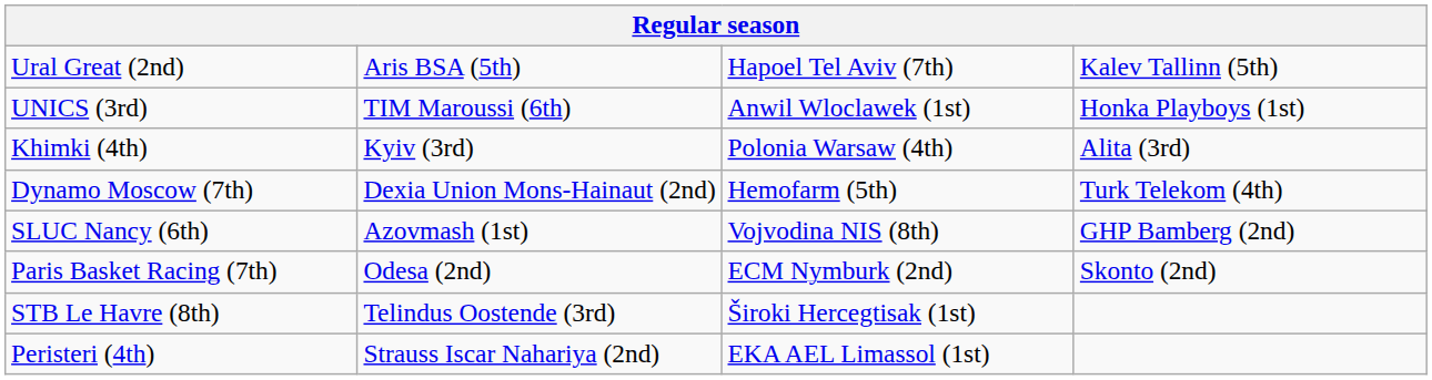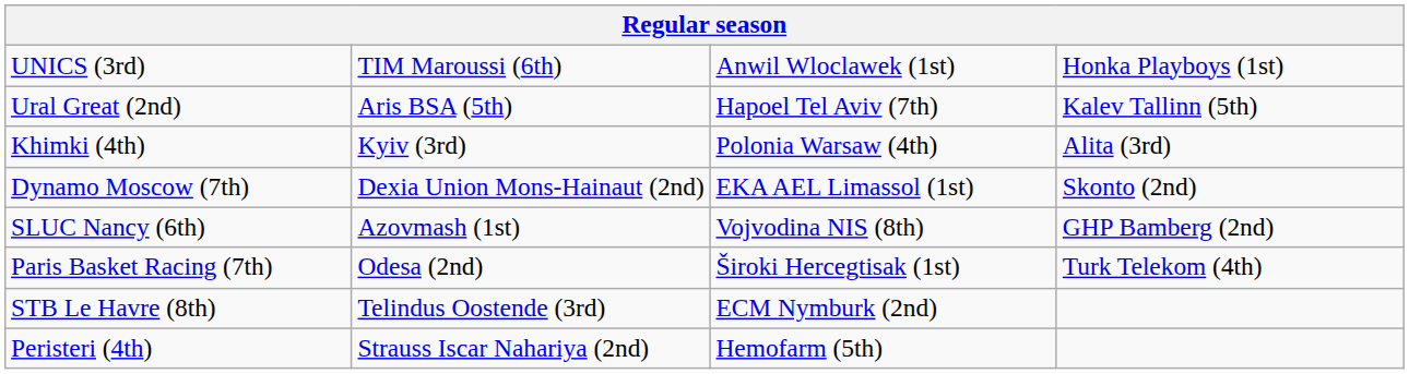 <table class="wikitable" style="white-space: nowrap;">
 <tr>
 <th colspan=4><a href='#'>Regular season</a></th>
+</tr>
+<tr>
+<td width=210> <a href='#'>UNICS</a> (3rd)</td>
+<td width=210> <a href='#'>TIM Maroussi</a> (<a href='#'>6th</a>)</td>
+<td width=210> <a href='#'>Anwil Wloclawek</a> (1st)</td>
+<td width=210> <a href='#'>Honka Playboys</a> (1st)</td>
 </tr>
 <tr>
 <td width=210> <a href='#'>Ural Great</a> (2nd)</td>
 <td width=210> <a href='#'>Aris BSA</a> (<a href='#'>5th</a>)</td>
 <td width=210> <a href='#'>Hapoel Tel Aviv</a> (7th)</td>
 <td width=210> <a href='#'>Kalev Tallinn</a> (5th)</td>
-</tr>
-<tr>
-<td width=210> <a href='#'>UNICS</a> (3rd)</td>
-<td width=210> <a href='#'>TIM Maroussi</a> (<a href='#'>6th</a>)</td>
-<td width=210> <a href='#'>Anwil Wloclawek</a> (1st)</td>
-<td width=210> <a href='#'>Honka Playboys</a> (1st)</td>
 </tr>
 <tr>
 <td width=210> <a href='#'>Khimki</a> (4th)</td>
 <td width=210> <a href='#'>Kyiv</a> (3rd)</td>
 <td width=210> <a href='#'>Polonia Warsaw</a> (4th)</td>
 <td width=210> <a href='#'>Alita</a> (3rd)</td>
 </tr>
 <tr>
 <td width=210> <a href='#'>Dynamo Moscow</a> (7th)</td>
 <td width=210> <a href='#'>Dexia Union Mons-Hainaut</a> (2nd)</td>
-<td width=210> <a href='#'>Hemofarm</a> (5th)</td>
-<td width=210> <a href='#'>Turk Telekom</a> (4th)</td>
+<td> <a href='#'>EKA AEL Limassol</a> (1st)</td>
+<td width=210> <a href='#'>Skonto</a> (2nd)</td>
 </tr>
 <tr>
 <td width=210> <a href='#'>SLUC Nancy</a> (6th)</td>
 <td width=210> <a href='#'>Azovmash</a> (1st)</td>
 <td width=210> <a href='#'>Vojvodina NIS</a> (8th)</td>
 <td width=210> <a href='#'>GHP Bamberg</a> (2nd)</td>
 </tr>
 <tr>
 <td width=210> <a href='#'>Paris Basket Racing</a> (7th)</td>
 <td width=210> <a href='#'>Odesa</a> (2nd)</td>
-<td width=210> <a href='#'>ECM Nymburk</a> (2nd)</td>
-<td width=210> <a href='#'>Skonto</a> (2nd)</td>
+<td width=210> <a href='#'>Široki Hercegtisak</a> (1st)</td>
+<td width=210> <a href='#'>Turk Telekom</a> (4th)</td>
 </tr>
 <tr>
 <td width=210> <a href='#'>STB Le Havre</a> (8th)</td>
 <td width=210> <a href='#'>Telindus Oostende</a> (3rd)</td>
-<td width=210> <a href='#'>Široki Hercegtisak</a> (1st)</td>
+<td width=210> <a href='#'>ECM Nymburk</a> (2nd)</td>
 <td width=210></td>
 </tr>
 <tr>
 <td> <a href='#'>Peristeri</a> (<a href='#'>4th</a>)</td>
 <td> <a href='#'>Strauss Iscar Nahariya</a> (2nd)</td>
-<td> <a href='#'>EKA AEL Limassol</a> (1st)</td>
+<td width=210> <a href='#'>Hemofarm</a> (5th)</td>
 <td></td>
 </tr>
 </table>
